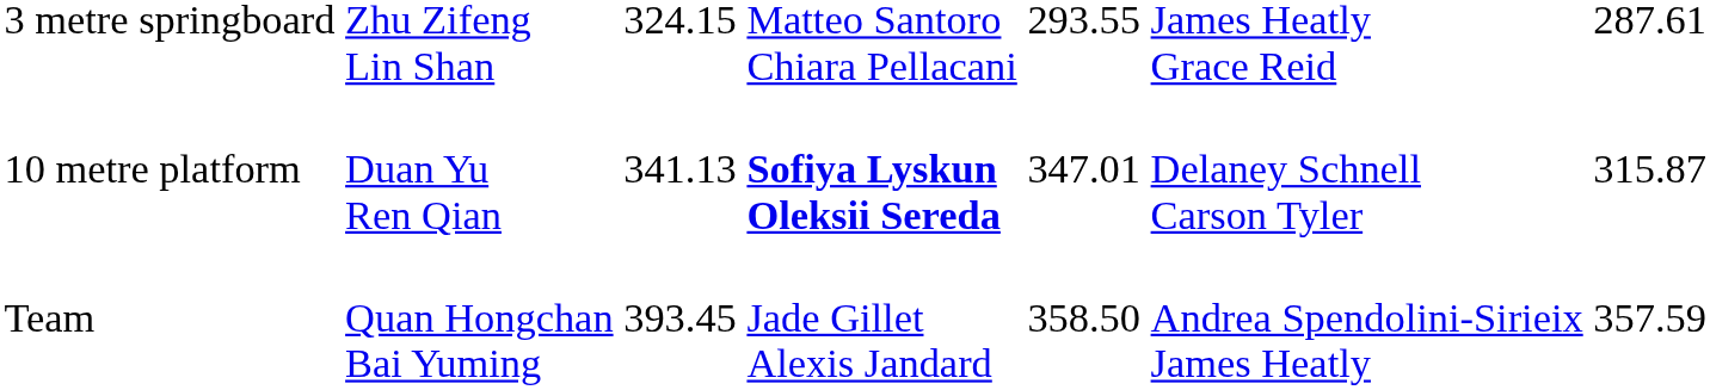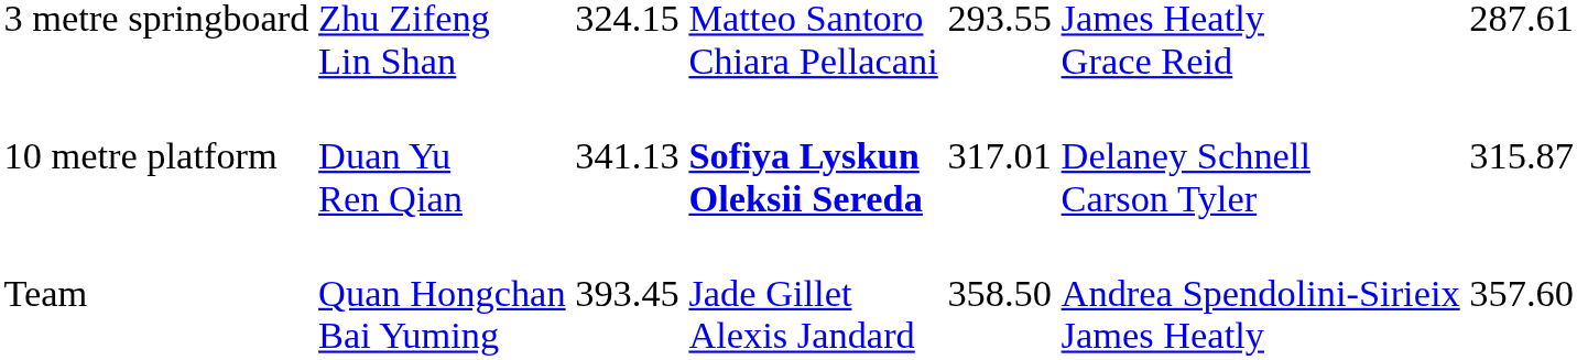 <table>
 <tr>
 <td>3 metre springboard<br></td>
 <td><br><a href='#'>Zhu Zifeng</a><br><a href='#'>Lin Shan</a></td>
 <td>324.15</td>
 <td><br><a href='#'>Matteo Santoro</a><br><a href='#'>Chiara Pellacani</a></td>
 <td>293.55</td>
 <td><br><a href='#'>James Heatly</a><br><a href='#'>Grace Reid</a></td>
 <td>287.61</td>
 </tr>
 <tr>
 <td>10 metre platform<br></td>
 <td><br><a href='#'>Duan Yu</a><br><a href='#'>Ren Qian</a></td>
 <td>341.13</td>
 <td><strong><br><a href='#'>Sofiya Lyskun</a><br><a href='#'>Oleksii Sereda</a></strong></td>
-<td>347.01</td>
+<td>317.01</td>
 <td><br><a href='#'>Delaney Schnell</a><br><a href='#'>Carson Tyler</a></td>
 <td>315.87</td>
 </tr>
 <tr>
 <td>Team<br></td>
 <td><br><a href='#'>Quan Hongchan</a><br><a href='#'>Bai Yuming</a></td>
 <td>393.45</td>
 <td><br><a href='#'>Jade Gillet</a><br><a href='#'>Alexis Jandard</a></td>
 <td>358.50</td>
 <td><br><a href='#'>Andrea Spendolini-Sirieix</a><br><a href='#'>James Heatly</a></td>
-<td>357.59</td>
+<td>357.60</td>
 </tr>
 </table>
